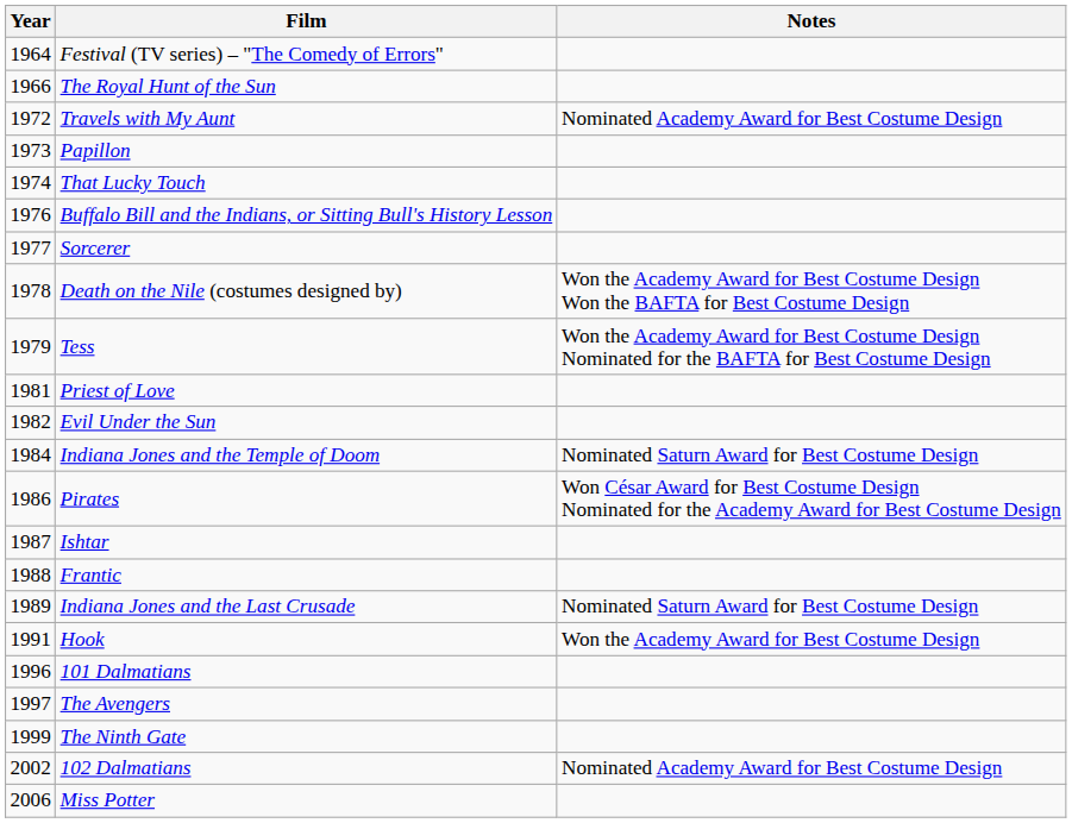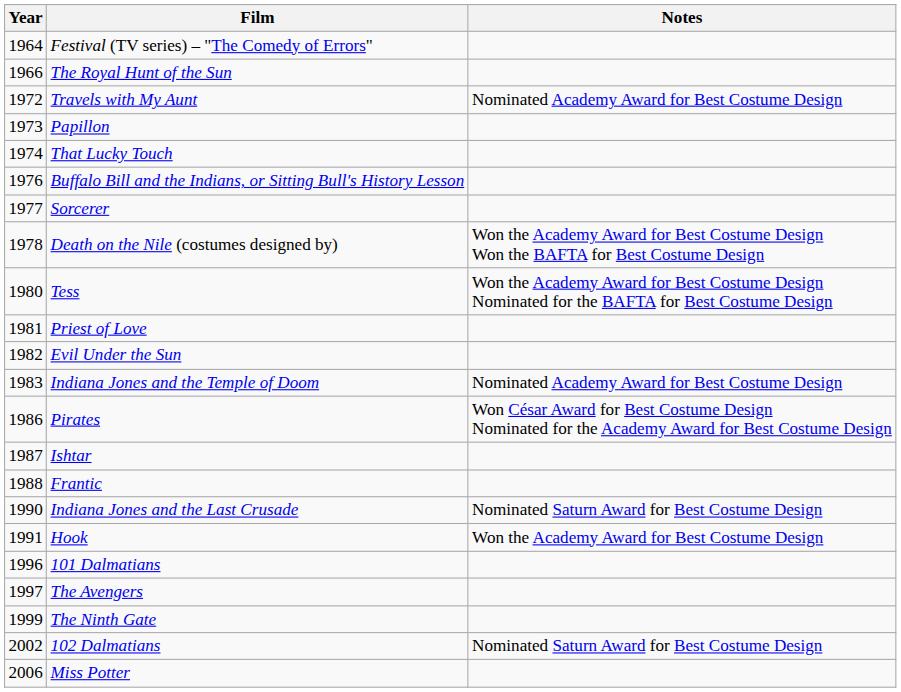 <table class="wikitable">
 <tr>
 <th>Year</th>
 <th>Film</th>
 <th>Notes</th>
 </tr>
 <tr>
 <td style="text-align: center;">1964</td>
 <td><em>Festival</em> (TV series) – "<a href='#'>The Comedy of Errors</a>"</td>
 <td></td>
 </tr>
 <tr>
 <td stylne="text-align: center;">1966</td>
 <td><em><a href='#'>The Royal Hunt of the Sun</a></em></td>
 <td></td>
 </tr>
 <tr>
 <td style="text-align: center;">1972</td>
 <td><em><a href='#'>Travels with My Aunt</a></em></td>
 <td>Nominated <a href='#'>Academy Award for Best Costume Design</a></td>
 </tr>
 <tr>
 <td style="text-align: center;">1973</td>
 <td><em><a href='#'>Papillon</a></em></td>
 <td></td>
 </tr>
 <tr>
 <td style="text-align: center;">1974</td>
 <td><em><a href='#'>That Lucky Touch</a></em></td>
 <td></td>
 </tr>
 <tr>
 <td style="text-align: center;">1976</td>
 <td><em><a href='#'>Buffalo Bill and the Indians, or Sitting Bull's History Lesson</a></em></td>
 <td></td>
 </tr>
 <tr>
 <td style="text-align: center;">1977</td>
 <td><em><a href='#'>Sorcerer</a></em></td>
 <td></td>
 </tr>
 <tr>
 <td style="text-align: center;">1978</td>
 <td><em><a href='#'>Death on the Nile</a></em> (costumes designed by)</td>
 <td>Won the <a href='#'>Academy Award for Best Costume Design</a> <br> Won the <a href='#'>BAFTA</a> for <a href='#'>Best Costume Design</a></td>
 </tr>
 <tr>
-<td style="text-align: center;">1979</td>
+<td style="text-align: center;">1980</td>
 <td><em><a href='#'>Tess</a></em></td>
 <td>Won the <a href='#'>Academy Award for Best Costume Design</a> <br> Nominated for the <a href='#'>BAFTA</a> for <a href='#'>Best Costume Design</a></td>
 </tr>
 <tr>
 <td style="text-align: center;">1981</td>
 <td><em><a href='#'>Priest of Love</a></em></td>
 <td></td>
 </tr>
 <tr>
 <td style="text-align: center;">1982</td>
 <td><em><a href='#'>Evil Under the Sun</a></em></td>
 <td></td>
 </tr>
 <tr>
-<td style="text-align: center;">1984</td>
+<td style="text-align: center;">1983</td>
 <td><em><a href='#'>Indiana Jones and the Temple of Doom</a></em></td>
-<td>Nominated <a href='#'>Saturn Award</a> for <a href='#'>Best Costume Design</a></td>
+<td>Nominated <a href='#'>Academy Award for Best Costume Design</a></td>
 </tr>
 <tr>
 <td style="text-align: center;">1986</td>
 <td><em><a href='#'>Pirates</a></em></td>
 <td>Won <a href='#'>César Award</a> for <a href='#'>Best Costume Design</a> <br> Nominated for the <a href='#'>Academy Award for Best Costume Design</a></td>
 </tr>
 <tr>
 <td style="text-align: center;">1987</td>
 <td><em><a href='#'>Ishtar</a></em></td>
 <td></td>
 </tr>
 <tr>
 <td style="text-align: center;">1988</td>
 <td><em><a href='#'>Frantic</a></em></td>
 <td></td>
 </tr>
 <tr>
-<td style="text-align: center;">1989</td>
+<td style="text-align: center;">1990</td>
 <td><em><a href='#'>Indiana Jones and the Last Crusade</a></em></td>
 <td>Nominated <a href='#'>Saturn Award</a> for <a href='#'>Best Costume Design</a></td>
 </tr>
 <tr>
 <td style="text-align: center;">1991</td>
 <td><em><a href='#'>Hook</a></em></td>
 <td>Won the <a href='#'>Academy Award for Best Costume Design</a></td>
 </tr>
 <tr>
 <td style="text-align: center;">1996</td>
 <td><em><a href='#'>101 Dalmatians</a></em></td>
 <td></td>
 </tr>
 <tr>
 <td style="text-align: center;">1997</td>
 <td><em><a href='#'>The Avengers</a></em></td>
 <td></td>
 </tr>
 <tr>
 <td style="text-align: center;">1999</td>
 <td><em><a href='#'>The Ninth Gate</a></em></td>
 <td></td>
 </tr>
 <tr>
 <td style="text-align: center;">2002</td>
 <td><em><a href='#'>102 Dalmatians</a></em></td>
-<td>Nominated <a href='#'>Academy Award for Best Costume Design</a></td>
+<td>Nominated <a href='#'>Saturn Award</a> for <a href='#'>Best Costume Design</a></td>
 </tr>
 <tr>
 <td style="text-align: center;">2006</td>
 <td><em><a href='#'>Miss Potter</a></em></td>
 <td></td>
 </tr>
 </table>
